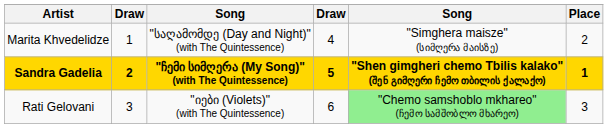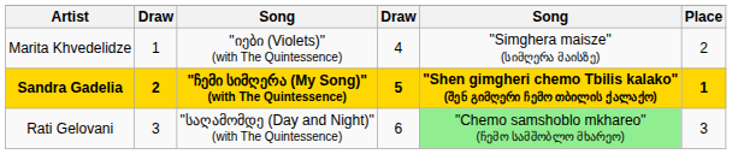 <table class="sortable wikitable" style="text-align:center;">
 <tr>
 </tr>
 <tr>
 <th>Artist</th>
 <th>Draw</th>
 <th>Song</th>
 <th>Draw</th>
 <th>Song</th>
 <th>Place</th>
 </tr>
 <tr>
 <td>Marita Khvedelidze</td>
 <td>1</td>
-<td>"საღამომდე (Day and Night)"<br><small>(with The Quintessence)</small></td>
+<td>"იები (Violets)"<br><small>(with The Quintessence)</small></td>
 <td>4</td>
 <td>"Simghera maisze"<br><small>(სიმღერა მაისზე)</small></td>
 <td>2</td>
 </tr>
 <tr style="font-weight:Bold; background:gold;">
 <td>Sandra Gadelia</td>
 <td>2</td>
 <td>"ჩემი სიმღერა (My Song)"<br><small>(with The Quintessence)</small></td>
 <td>5</td>
 <td>"Shen gimgheri chemo Tbilis kalako"<br><small>(შენ გიმღერი ჩემო თბილის ქალაქო)</small></td>
 <td>1</td>
 </tr>
 <tr>
 <td>Rati Gelovani</td>
 <td>3</td>
-<td>"იები (Violets)"<br><small>(with The Quintessence)</small></td>
+<td>"საღამომდე (Day and Night)"<br><small>(with The Quintessence)</small></td>
 <td>6</td>
 <td style="background: lightgreen;">"Chemo samshoblo mkhareo"<br><small>(ჩემო სამშობლო მხარეო)</small></td>
 <td>3</td>
 </tr>
 </table>
